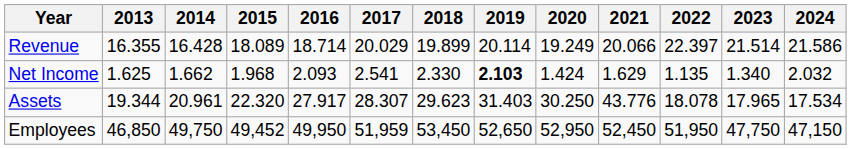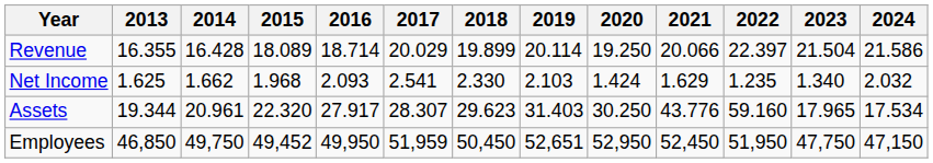 <table class="wikitable">
 <tr>
 <th>Year</th>
 <th>2013</th>
 <th>2014</th>
 <th>2015</th>
 <th>2016</th>
 <th>2017</th>
 <th>2018</th>
 <th>2019</th>
 <th>2020</th>
 <th>2021</th>
 <th>2022</th>
 <th>2023</th>
 <th>2024</th>
 </tr>
 <tr>
 <td><a href='#'>Revenue</a></td>
 <td>16.355</td>
 <td>16.428</td>
 <td>18.089</td>
 <td>18.714</td>
 <td>20.029</td>
 <td>19.899</td>
 <td>20.114</td>
-<td>19.249</td>
+<td>19.250</td>
 <td>20.066</td>
 <td>22.397</td>
-<td>21.514</td>
+<td>21.504</td>
 <td>21.586</td>
 </tr>
 <tr>
 <td><a href='#'>Net Income</a></td>
 <td>1.625</td>
 <td>1.662</td>
 <td>1.968</td>
 <td>2.093</td>
 <td>2.541</td>
 <td>2.330</td>
-<td><strong>2.103</strong></td>
+<td>2.103</td>
 <td>1.424</td>
 <td>1.629</td>
-<td>1.135</td>
+<td>1.235</td>
 <td>1.340</td>
 <td>2.032</td>
 </tr>
 <tr>
 <td><a href='#'>Assets</a></td>
 <td>19.344</td>
 <td>20.961</td>
 <td>22.320</td>
 <td>27.917</td>
 <td>28.307</td>
 <td>29.623</td>
 <td>31.403</td>
 <td>30.250</td>
 <td>43.776</td>
-<td>18.078</td>
+<td>59.160</td>
 <td>17.965</td>
 <td>17.534</td>
 </tr>
 <tr>
 <td>Employees</td>
 <td>46,850</td>
 <td>49,750</td>
 <td>49,452</td>
 <td>49,950</td>
 <td>51,959</td>
-<td>53,450</td>
-<td>52,650</td>
+<td>50,450</td>
+<td>52,651</td>
 <td>52,950</td>
 <td>52,450</td>
 <td>51,950</td>
 <td>47,750</td>
 <td>47,150</td>
 </tr>
 </table>
